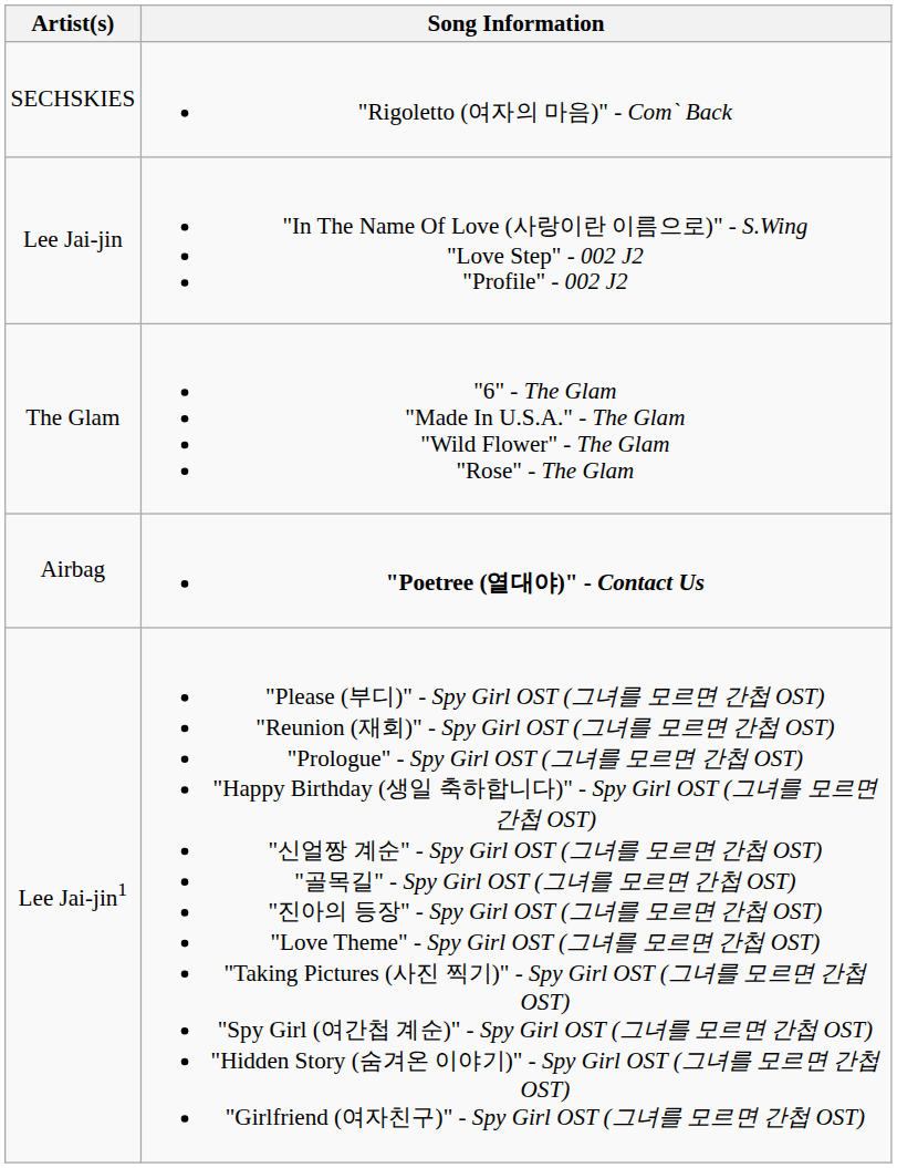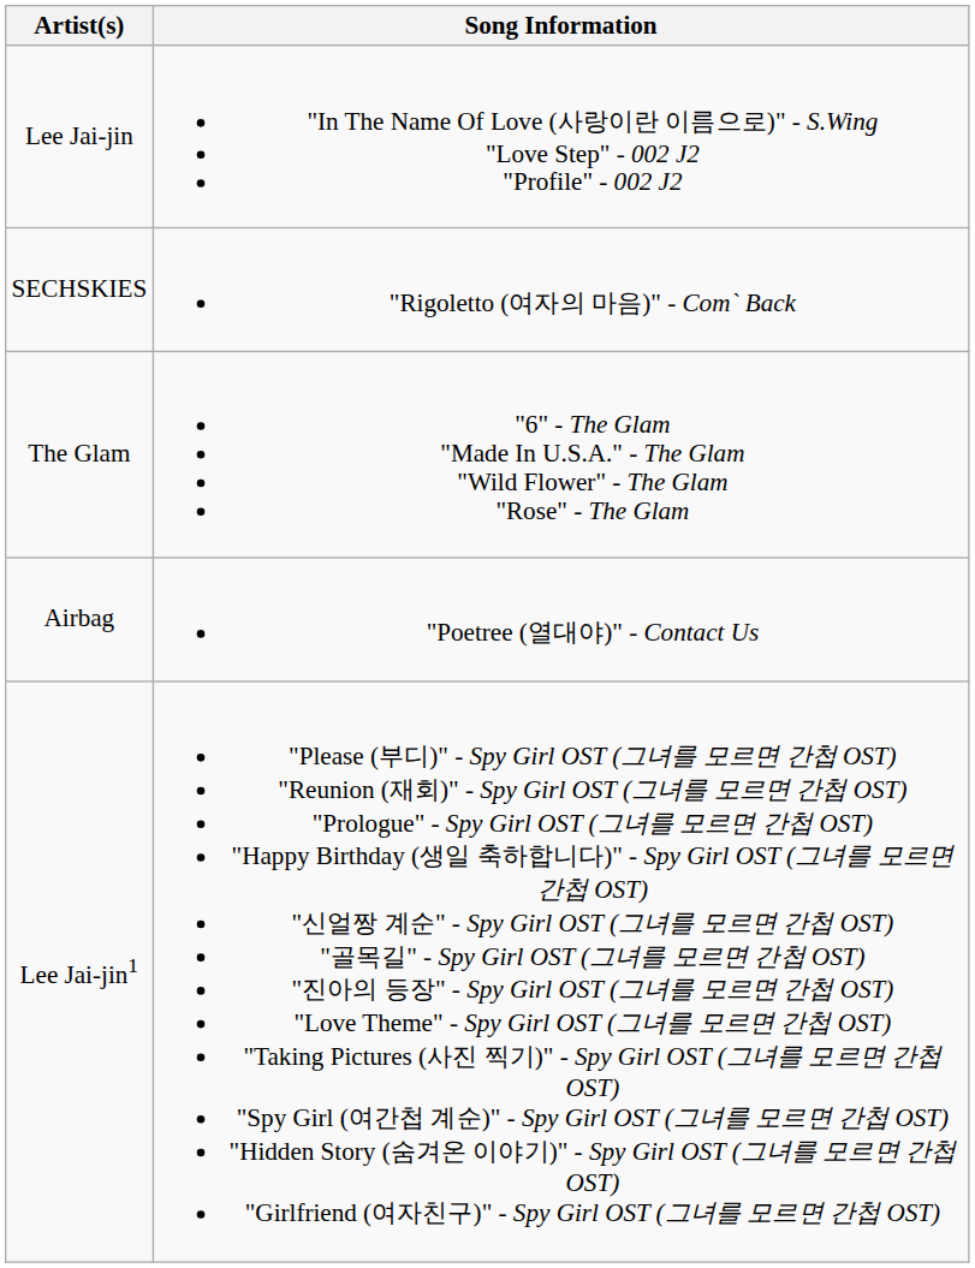 <table class="wikitable sortable" style="text-align: center">
 <tr>
 <th>Artist(s)</th>
 <th>Song Information</th>
 </tr>
 <tr>
+<td>Lee Jai-jin</td>
+<td><br><ul><li>"In The Name Of Love (사랑이란 이름으로)" - <em>S.Wing</em></li><li>"Love Step" - <em>002 J2</em></li><li>"Profile" - <em>002 J2</em></li></ul></td>
+</tr>
+<tr>
 <td>SECHSKIES</td>
 <td><br><ul><li>"Rigoletto (여자의 마음)" - <em>Com` Back</em></li></ul></td>
-</tr>
-<tr>
-<td>Lee Jai-jin</td>
-<td><br><ul><li>"In The Name Of Love (사랑이란 이름으로)" - <em>S.Wing</em></li><li>"Love Step" - <em>002 J2</em></li><li>"Profile" - <em>002 J2</em></li></ul></td>
 </tr>
 <tr>
 <td>The Glam</td>
 <td><br><ul><li>"6" - <em>The Glam</em></li><li>"Made In U.S.A." - <em>The Glam</em></li><li>"Wild Flower" - <em>The Glam</em></li><li>"Rose" - <em>The Glam</em></li></ul></td>
 </tr>
 <tr>
 <td>Airbag</td>
-<td><strong><br><ul><li>"Poetree (열대야)" - <em>Contact Us</em></li></ul></strong></td>
+<td><br><ul><li>"Poetree (열대야)" - <em>Contact Us</em></li></ul></td>
 </tr>
 <tr>
 <td>Lee Jai-jin<sup>1</sup></td>
 <td><br><ul><li>"Please (부디)" - <em>Spy Girl OST (그녀를 모르면 간첩 OST)</em></li><li>"Reunion (재회)" - <em>Spy Girl OST (그녀를 모르면 간첩 OST)</em></li><li>"Prologue" - <em>Spy Girl OST (그녀를 모르면 간첩 OST)</em></li><li>"Happy Birthday (생일 축하합니다)" - <em>Spy Girl OST (그녀를 모르면 간첩 OST)</em></li><li>"신얼짱 계순" - <em>Spy Girl OST (그녀를 모르면 간첩 OST)</em></li><li>"골목길" - <em>Spy Girl OST (그녀를 모르면 간첩 OST)</em></li><li>"진아의 등장" - <em>Spy Girl OST (그녀를 모르면 간첩 OST)</em></li><li>"Love Theme" - <em>Spy Girl OST (그녀를 모르면 간첩 OST)</em></li><li>"Taking Pictures (사진 찍기)" - <em>Spy Girl OST (그녀를 모르면 간첩 OST)</em></li><li>"Spy Girl (여간첩 계순)" - <em>Spy Girl OST (그녀를 모르면 간첩 OST)</em></li><li>"Hidden Story (숨겨온 이야기)" - <em>Spy Girl OST (그녀를 모르면 간첩 OST)</em></li><li>"Girlfriend (여자친구)" - <em>Spy Girl OST (그녀를 모르면 간첩 OST)</em></li></ul></td>
 </tr>
 </table>
